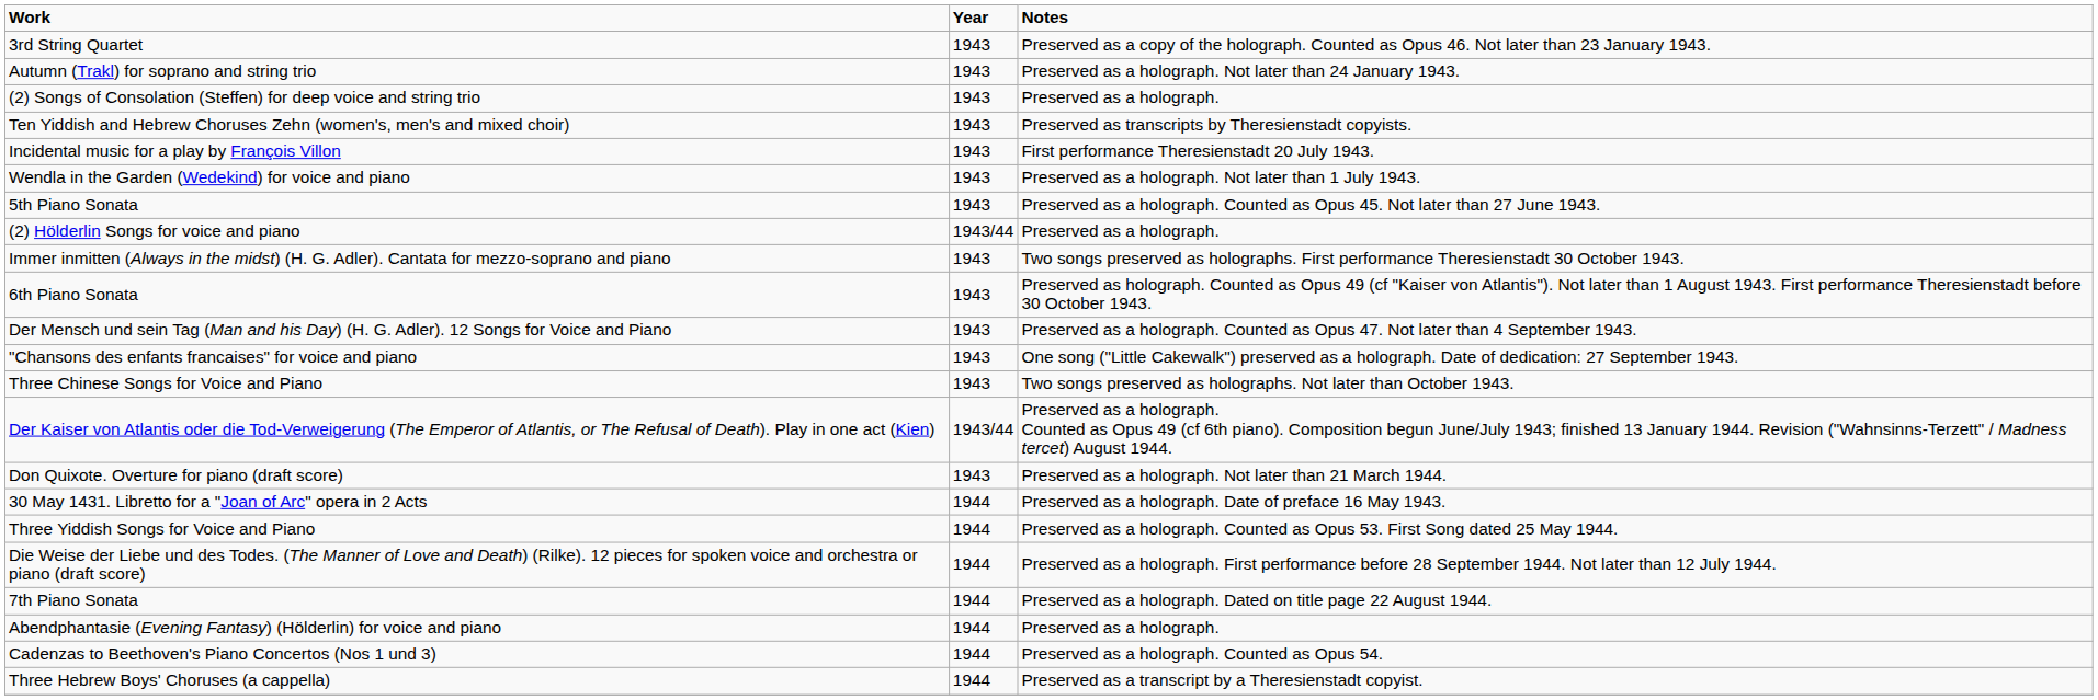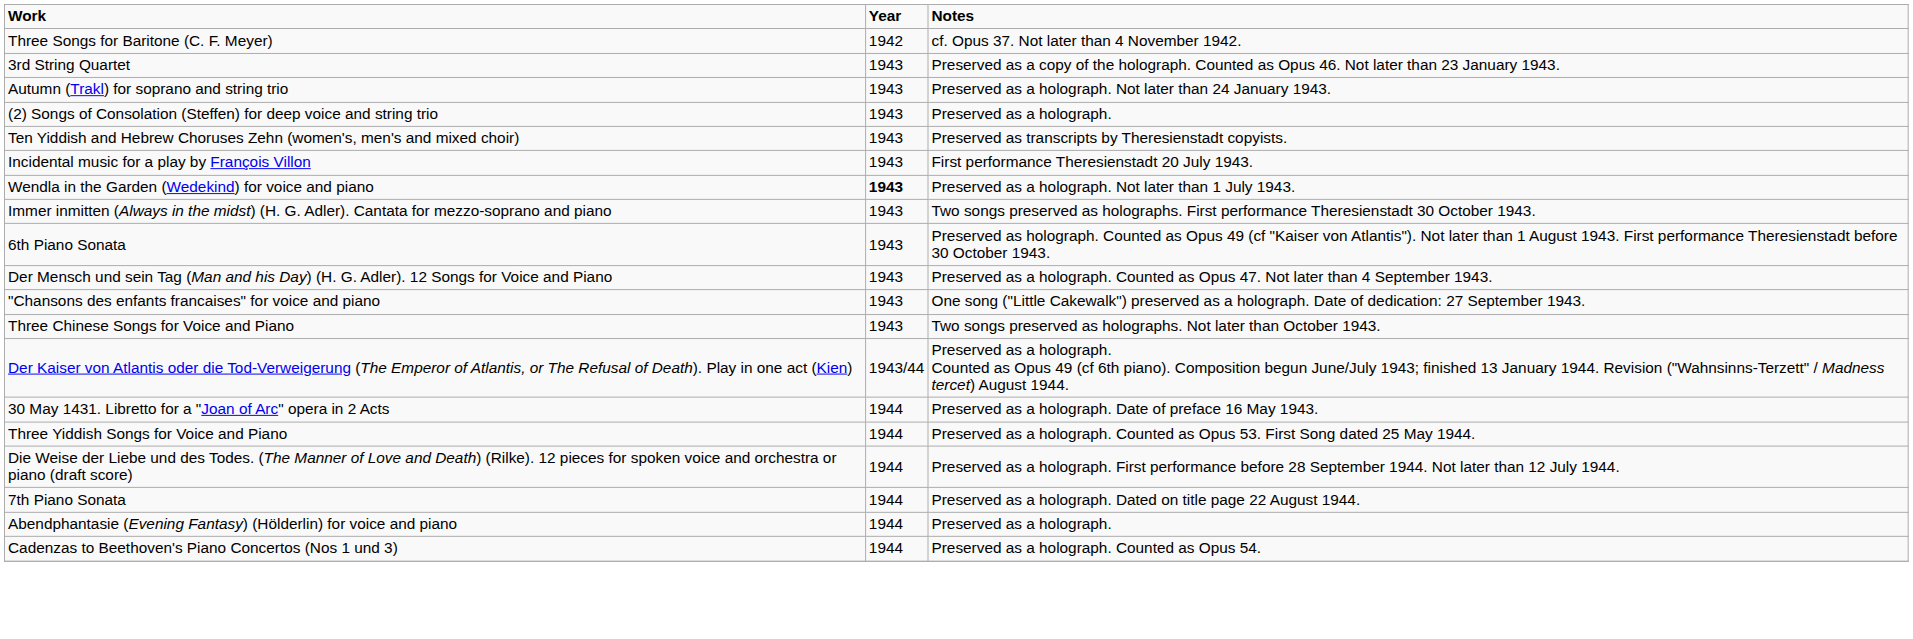 <table class = "wikitable" width="100%" border="1">
 <tr>
 <td><strong>Work</strong></td>
 <td><strong>Year</strong></td>
 <td><strong>Notes</strong></td>
+</tr>
+<tr>
+<td>Three Songs for Baritone (C. F. Meyer)</td>
+<td>1942</td>
+<td>cf. Opus 37. Not later than 4 November 1942.</td>
 </tr>
 <tr>
 <td>3rd String Quartet </td>
 <td>1943</td>
 <td>Preserved as a copy of the holograph. Counted as Opus 46. Not later than 23 January 1943.</td>
 </tr>
 <tr>
 <td>Autumn (<a href='#'>Trakl</a>) for soprano and string trio</td>
 <td>1943</td>
 <td>Preserved as a holograph. Not later than 24 January 1943.</td>
 </tr>
 <tr>
 <td>(2) Songs of Consolation (Steffen) for deep voice and string trio</td>
 <td>1943</td>
 <td>Preserved as a holograph.</td>
 </tr>
 <tr>
 <td>Ten Yiddish and Hebrew Choruses Zehn (women's, men's and mixed choir)</td>
 <td>1943</td>
 <td>Preserved as transcripts by Theresienstadt copyists.</td>
 </tr>
 <tr>
 <td>Incidental music for a play by <a href='#'>François Villon</a></td>
 <td>1943</td>
 <td>First performance Theresienstadt 20 July 1943.</td>
 </tr>
 <tr>
 <td>Wendla in the Garden (<a href='#'>Wedekind</a>) for voice and piano</td>
-<td>1943</td>
+<td><strong>1943</strong></td>
 <td>Preserved as a holograph. Not later than 1 July 1943.</td>
-</tr>
-<tr>
-<td>5th Piano Sonata</td>
-<td>1943</td>
-<td>Preserved as a holograph. Counted as Opus 45. Not later than 27 June 1943.</td>
-</tr>
-<tr>
-<td>(2) <a href='#'>Hölderlin</a> Songs for voice and piano</td>
-<td>1943/44</td>
-<td>Preserved as a holograph.</td>
 </tr>
 <tr>
 <td>Immer inmitten (<em>Always in the midst</em>) (H. G. Adler). Cantata for mezzo-soprano and piano</td>
 <td>1943</td>
 <td>Two songs preserved as holographs. First performance Theresienstadt 30 October 1943.</td>
 </tr>
 <tr>
 <td>6th Piano Sonata</td>
 <td>1943</td>
 <td>Preserved as holograph. Counted as Opus 49 (cf "Kaiser von Atlantis"). Not later than 1 August 1943. First performance Theresienstadt before 30 October 1943.</td>
 </tr>
 <tr>
 <td>Der Mensch und sein Tag (<em>Man and his Day</em>) (H. G. Adler). 12 Songs for Voice and Piano</td>
 <td>1943</td>
 <td>Preserved as a holograph. Counted as Opus 47. Not later than 4 September 1943.</td>
 </tr>
 <tr>
 <td>"Chansons des enfants francaises"  for voice and piano</td>
 <td>1943</td>
 <td>One song ("Little Cakewalk") preserved as a holograph. Date of dedication: 27 September 1943.</td>
 </tr>
 <tr>
 <td>Three Chinese Songs for Voice and Piano</td>
 <td>1943</td>
 <td>Two songs preserved as holographs. Not later than October 1943.</td>
 </tr>
 <tr>
 <td><a href='#'>Der Kaiser von Atlantis oder die Tod-Verweigerung</a> (<em>The Emperor of Atlantis, or The Refusal of Death</em>). Play in one act (<a href='#'>Kien</a>)</td>
 <td>1943/44</td>
 <td>Preserved as a holograph.<br>Counted as Opus 49 (cf 6th piano). Composition begun June/July 1943; finished 13 January 1944. Revision ("Wahnsinns-Terzett" / <em>Madness tercet</em>) August 1944.</td>
 </tr>
 <tr>
-<td>Don Quixote. Overture for piano (draft score)</td>
-<td>1943</td>
-<td>Preserved as a holograph. Not later than 21 March 1944.</td>
-</tr>
-<tr>
 <td>30 May 1431. Libretto for a "<a href='#'>Joan of Arc</a>" opera in 2 Acts</td>
 <td>1944</td>
 <td>Preserved as a holograph. Date of preface 16 May 1943.</td>
 </tr>
 <tr>
 <td>Three Yiddish Songs for Voice and Piano</td>
 <td>1944</td>
 <td>Preserved as a holograph. Counted as Opus 53. First Song dated 25 May 1944.</td>
 </tr>
 <tr>
 <td>Die Weise der Liebe und des Todes. (<em>The Manner of Love and Death</em>) (Rilke). 12 pieces for spoken voice and orchestra or piano (draft score)</td>
 <td>1944</td>
 <td>Preserved as a holograph. First performance before 28 September 1944. Not later than 12 July 1944.</td>
 </tr>
 <tr>
 <td>7th Piano Sonata</td>
 <td>1944</td>
 <td>Preserved as a holograph. Dated on title page 22 August 1944.</td>
 </tr>
 <tr>
 <td>Abendphantasie (<em>Evening Fantasy</em>) (Hölderlin) for voice and piano</td>
 <td>1944</td>
 <td>Preserved as a holograph.</td>
 </tr>
 <tr>
 <td>Cadenzas to Beethoven's Piano Concertos (Nos 1 und 3)</td>
 <td>1944</td>
 <td>Preserved as a holograph. Counted as Opus 54.</td>
 </tr>
 <tr>
-<td>Three Hebrew Boys' Choruses (a cappella)</td>
-<td>1944</td>
-<td>Preserved as a transcript by a Theresienstadt copyist.</td>
-</tr>
-<tr>
 </tr>
 </table>
